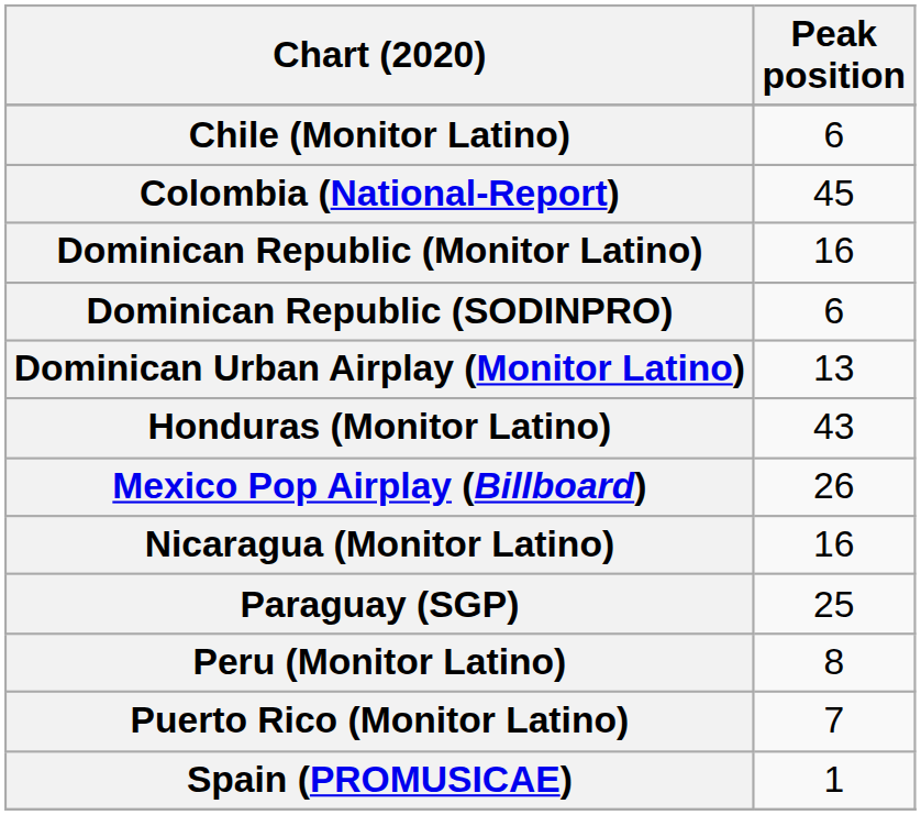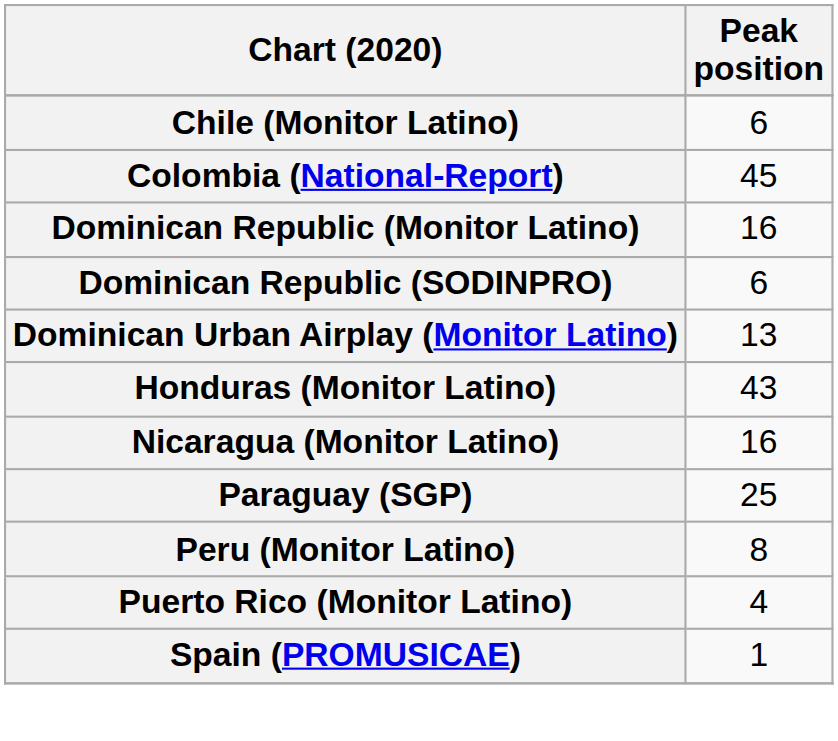 <table class="wikitable sortable plainrowheaders" style="text-align:center">
 <tr>
 <th scope="col">Chart (2020)</th>
 <th scope="col">Peak<br>position</th>
 </tr>
 <tr>
 </tr>
 <tr>
 <th scope="row">Chile (Monitor Latino)</th>
 <td>6</td>
 </tr>
 <tr>
 <th scope="row">Colombia (<a href='#'>National-Report</a>)</th>
 <td>45</td>
 </tr>
 <tr>
 <th scope="row">Dominican Republic (Monitor Latino)</th>
 <td>16</td>
 </tr>
 <tr>
 <th scope="row">Dominican Republic (SODINPRO)</th>
 <td>6</td>
 </tr>
 <tr>
 <th scope="row">Dominican Urban Airplay (<a href='#'>Monitor Latino</a>)</th>
 <td>13</td>
 </tr>
 <tr>
 <th scope="row">Honduras (Monitor Latino)</th>
 <td>43</td>
 </tr>
 <tr>
-<th scope="row"><a href='#'>Mexico Pop Airplay</a> (<em><a href='#'>Billboard</a></em>)</th>
-<td>26</td>
-</tr>
-<tr>
 <th scope="row">Nicaragua (Monitor Latino)</th>
 <td>16</td>
 </tr>
 <tr>
 <th scope="row">Paraguay (SGP)</th>
 <td>25</td>
 </tr>
 <tr>
 <th scope="row">Peru (Monitor Latino)</th>
 <td>8</td>
 </tr>
 <tr>
 <th scope="row">Puerto Rico (Monitor Latino)</th>
-<td>7</td>
+<td>4</td>
 </tr>
 <tr>
 <th scope="row">Spain (<a href='#'>PROMUSICAE</a>)</th>
 <td>1</td>
 </tr>
 <tr>
 </tr>
 <tr>
 </tr>
 <tr>
 </tr>
 </table>
